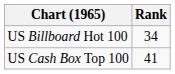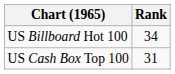 <table class="wikitable">
 <tr>
 <th align="left">Chart (1965)</th>
 <th style="text-align:center;">Rank</th>
 </tr>
 <tr>
 <td>US <em>Billboard</em> Hot 100</td>
 <td style="text-align:center;">34</td>
 </tr>
 <tr>
 <td>US <em>Cash Box</em> Top 100</td>
-<td style="text-align:center;">41</td>
+<td style="text-align:center;">31</td>
 </tr>
 </table>
